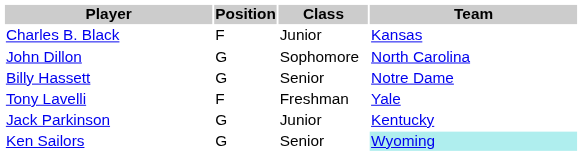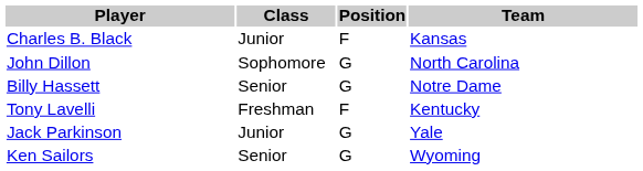 <table style="width:600px" "border:'1' 'solid' 'gray'">
 <tr>
 <th bgcolor="#CCCCCC" style="width:40%">Player</th>
+<th bgcolor="#CCCCCC" style="width:16%">Class</th>
 <th bgcolor="#CCCCCC" style="width:4%">Position</th>
-<th bgcolor="#CCCCCC" style="width:16%">Class</th>
 <th bgcolor="#CCCCCC" style="width:40%">Team</th>
 </tr>
 <tr>
 <td><a href='#'>Charles B. Black</a></td>
+<td>Junior</td>
 <td>F</td>
-<td>Junior</td>
 <td><a href='#'>Kansas</a></td>
 </tr>
 <tr>
 <td><a href='#'>John Dillon</a></td>
+<td>Sophomore</td>
 <td>G</td>
-<td>Sophomore</td>
 <td><a href='#'>North Carolina</a></td>
 </tr>
 <tr>
 <td><a href='#'>Billy Hassett</a></td>
+<td>Senior</td>
 <td>G</td>
-<td>Senior</td>
 <td><a href='#'>Notre Dame</a></td>
 </tr>
 <tr>
 <td><a href='#'>Tony Lavelli</a></td>
+<td>Freshman</td>
 <td>F</td>
-<td>Freshman</td>
+<td><a href='#'>Kentucky</a></td>
+</tr>
+<tr>
+<td><a href='#'>Jack Parkinson</a></td>
+<td>Junior</td>
+<td>G</td>
 <td><a href='#'>Yale</a></td>
 </tr>
 <tr>
-<td><a href='#'>Jack Parkinson</a></td>
+<td><a href='#'>Ken Sailors</a></td>
+<td>Senior</td>
 <td>G</td>
-<td>Junior</td>
-<td><a href='#'>Kentucky</a></td>
-</tr>
-<tr>
-<td><a href='#'>Ken Sailors</a></td>
-<td>G</td>
-<td>Senior</td>
-<td style="background: paleturquoise;"><a href='#'>Wyoming</a></td>
+<td><a href='#'>Wyoming</a></td>
 </tr>
 </table>
